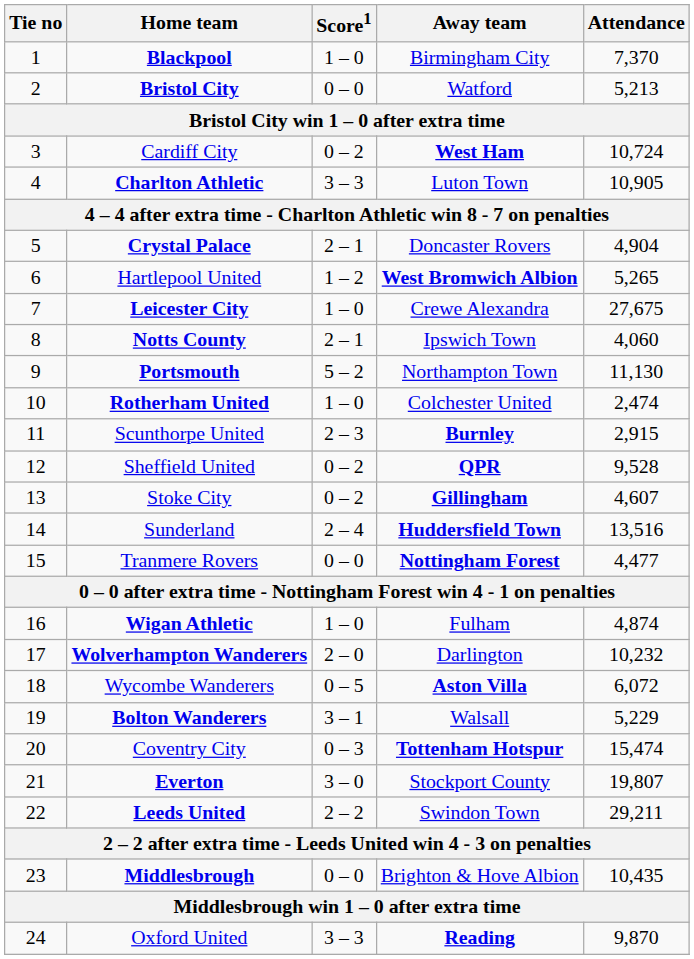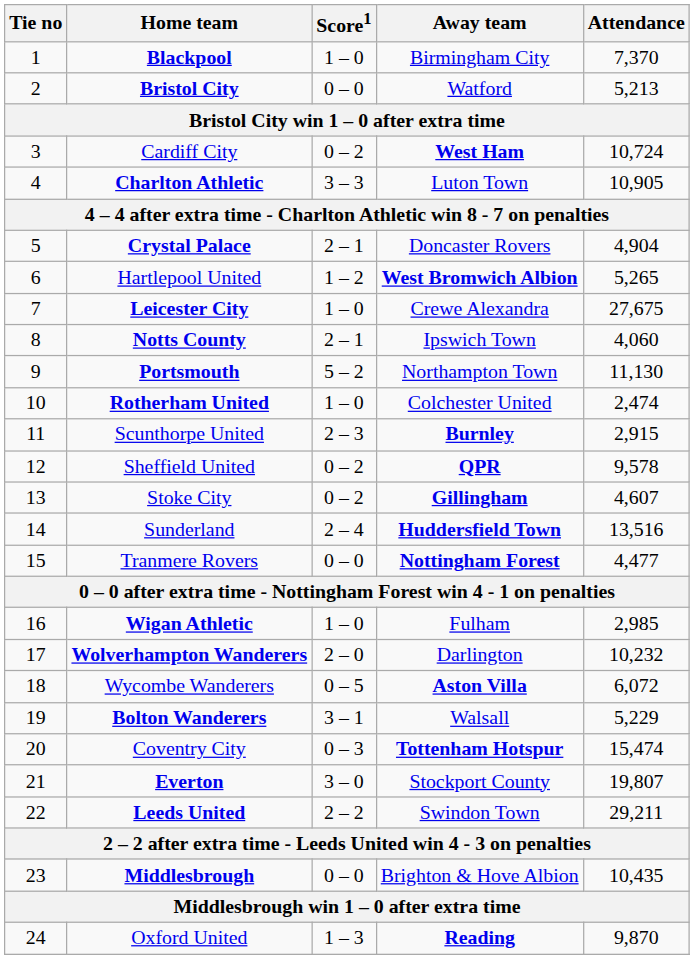 <table class="wikitable" style="text-align: center">
 <tr>
 <th>Tie no</th>
 <th>Home team</th>
 <th>Score<sup>1</sup></th>
 <th>Away team</th>
 <th>Attendance</th>
 </tr>
 <tr>
 <td>1</td>
 <td><strong><a href='#'>Blackpool</a></strong></td>
 <td>1 – 0</td>
 <td><a href='#'>Birmingham City</a></td>
 <td>7,370</td>
 </tr>
 <tr>
 <td>2</td>
 <td><strong><a href='#'>Bristol City</a></strong></td>
 <td>0 – 0</td>
 <td><a href='#'>Watford</a></td>
 <td>5,213</td>
 </tr>
 <tr>
 <th colspan="5">Bristol City win 1 – 0 after extra time</th>
 </tr>
 <tr>
 <td>3</td>
 <td><a href='#'>Cardiff City</a></td>
 <td>0 – 2</td>
 <td><strong><a href='#'>West Ham</a></strong></td>
 <td>10,724</td>
 </tr>
 <tr>
 <td>4</td>
 <td><strong><a href='#'>Charlton Athletic</a></strong></td>
 <td>3 – 3</td>
 <td><a href='#'>Luton Town</a></td>
 <td>10,905</td>
 </tr>
 <tr>
 <th colspan="5">4 – 4 after extra time - Charlton Athletic win 8 - 7 on penalties</th>
 </tr>
 <tr>
 <td>5</td>
 <td><strong><a href='#'>Crystal Palace</a></strong></td>
 <td>2 – 1</td>
 <td><a href='#'>Doncaster Rovers</a></td>
 <td>4,904</td>
 </tr>
 <tr>
 <td>6</td>
 <td><a href='#'>Hartlepool United</a></td>
 <td>1 – 2</td>
 <td><strong><a href='#'>West Bromwich Albion</a></strong></td>
 <td>5,265</td>
 </tr>
 <tr>
 <td>7</td>
 <td><strong><a href='#'>Leicester City</a></strong></td>
 <td>1 – 0</td>
 <td><a href='#'>Crewe Alexandra</a></td>
 <td>27,675</td>
 </tr>
 <tr>
 <td>8</td>
 <td><strong><a href='#'>Notts County</a></strong></td>
 <td>2 – 1</td>
 <td><a href='#'>Ipswich Town</a></td>
 <td>4,060</td>
 </tr>
 <tr>
 <td>9</td>
 <td><strong><a href='#'>Portsmouth</a></strong></td>
 <td>5 – 2</td>
 <td><a href='#'>Northampton Town</a></td>
 <td>11,130</td>
 </tr>
 <tr>
 <td>10</td>
 <td><strong><a href='#'>Rotherham United</a></strong></td>
 <td>1 – 0</td>
 <td><a href='#'>Colchester United</a></td>
 <td>2,474</td>
 </tr>
 <tr>
 <td>11</td>
 <td><a href='#'>Scunthorpe United</a></td>
 <td>2 – 3</td>
 <td><strong><a href='#'>Burnley</a></strong></td>
 <td>2,915</td>
 </tr>
 <tr>
 <td>12</td>
 <td><a href='#'>Sheffield United</a></td>
 <td>0 – 2</td>
 <td><strong><a href='#'>QPR</a></strong></td>
-<td>9,528</td>
+<td>9,578</td>
 </tr>
 <tr>
 <td>13</td>
 <td><a href='#'>Stoke City</a></td>
 <td>0 – 2</td>
 <td><strong><a href='#'>Gillingham</a></strong></td>
 <td>4,607</td>
 </tr>
 <tr>
 <td>14</td>
 <td><a href='#'>Sunderland</a></td>
 <td>2 – 4</td>
 <td><strong><a href='#'>Huddersfield Town</a></strong></td>
 <td>13,516</td>
 </tr>
 <tr>
 <td>15</td>
 <td><a href='#'>Tranmere Rovers</a></td>
 <td>0 – 0</td>
 <td><strong><a href='#'>Nottingham Forest</a></strong></td>
 <td>4,477</td>
 </tr>
 <tr>
 <th colspan="5">0 – 0 after extra time - Nottingham Forest win 4 - 1 on penalties</th>
 </tr>
 <tr>
 <td>16</td>
 <td><strong><a href='#'>Wigan Athletic</a></strong></td>
 <td>1 – 0</td>
 <td><a href='#'>Fulham</a></td>
-<td>4,874</td>
+<td>2,985</td>
 </tr>
 <tr>
 <td>17</td>
 <td><strong><a href='#'>Wolverhampton Wanderers</a></strong></td>
 <td>2 – 0</td>
 <td><a href='#'>Darlington</a></td>
 <td>10,232</td>
 </tr>
 <tr>
 <td>18</td>
 <td><a href='#'>Wycombe Wanderers</a></td>
 <td>0 – 5</td>
 <td><strong><a href='#'>Aston Villa</a></strong></td>
 <td>6,072</td>
 </tr>
 <tr>
 <td>19</td>
 <td><strong><a href='#'>Bolton Wanderers</a></strong></td>
 <td>3 – 1</td>
 <td><a href='#'>Walsall</a></td>
 <td>5,229</td>
 </tr>
 <tr>
 <td>20</td>
 <td><a href='#'>Coventry City</a></td>
 <td>0 – 3</td>
 <td><strong><a href='#'>Tottenham Hotspur</a></strong></td>
 <td>15,474</td>
 </tr>
 <tr>
 <td>21</td>
 <td><strong><a href='#'>Everton</a></strong></td>
 <td>3 – 0</td>
 <td><a href='#'>Stockport County</a></td>
 <td>19,807</td>
 </tr>
 <tr>
 <td>22</td>
 <td><strong><a href='#'>Leeds United</a></strong></td>
 <td>2 – 2</td>
 <td><a href='#'>Swindon Town</a></td>
 <td>29,211</td>
 </tr>
 <tr>
 <th colspan="5">2 – 2 after extra time - Leeds United win 4 - 3 on penalties</th>
 </tr>
 <tr>
 <td>23</td>
 <td><strong><a href='#'>Middlesbrough</a></strong></td>
 <td>0 – 0</td>
 <td><a href='#'>Brighton & Hove Albion</a></td>
 <td>10,435</td>
 </tr>
 <tr>
 <th colspan="5">Middlesbrough win 1 – 0 after extra time</th>
 </tr>
 <tr>
 <td>24</td>
 <td><a href='#'>Oxford United</a></td>
-<td>3 – 3</td>
+<td>1 – 3</td>
 <td><strong><a href='#'>Reading</a></strong></td>
 <td>9,870</td>
 </tr>
 <tr>
 </tr>
 </table>
